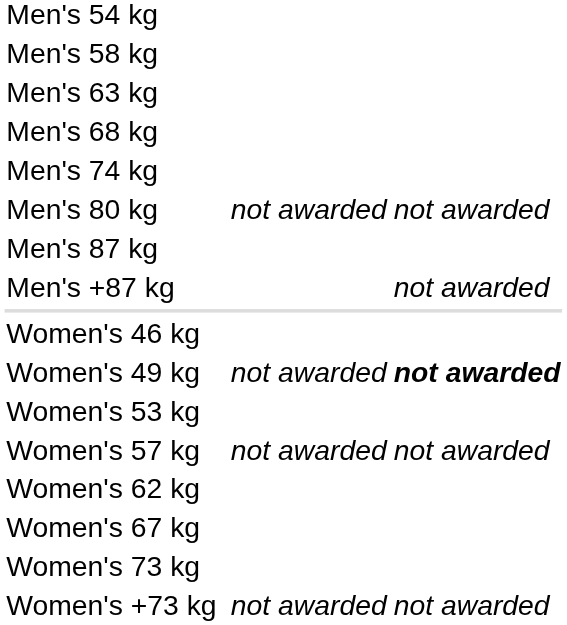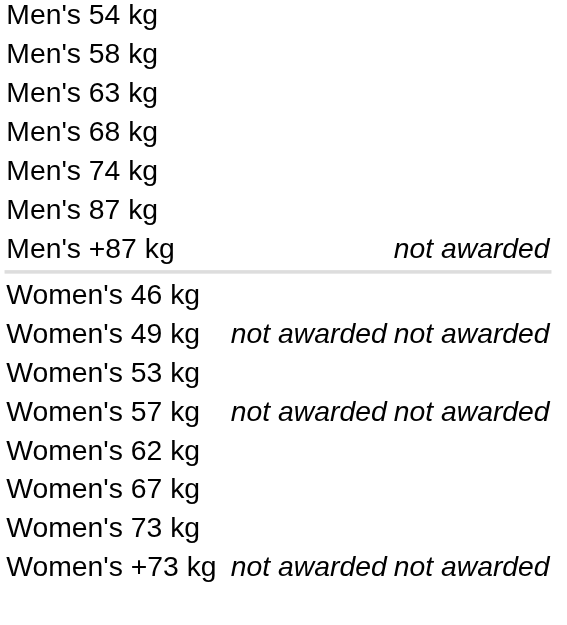 <table>
 <tr>
 <td>Men's 54 kg</td>
 <td></td>
 <td></td>
 <td></td>
 </tr>
 <tr>
 <td>Men's 58 kg</td>
 <td></td>
 <td></td>
 <td></td>
 </tr>
 <tr>
 <td>Men's 63 kg</td>
 <td></td>
 <td></td>
 <td></td>
 </tr>
 <tr>
 <td>Men's 68 kg</td>
 <td></td>
 <td></td>
 <td></td>
 </tr>
 <tr>
 <td>Men's 74 kg</td>
 <td></td>
 <td></td>
 <td></td>
 </tr>
 <tr>
-<td>Men's 80 kg</td>
-<td></td>
-<td><em>not awarded</em></td>
-<td><em>not awarded</em></td>
-</tr>
-<tr>
 <td>Men's 87 kg</td>
 <td></td>
 <td></td>
 <td></td>
 </tr>
 <tr>
 <td>Men's +87 kg</td>
 <td></td>
 <td></td>
 <td><em>not awarded</em></td>
 </tr>
 <tr bgcolor=#dddddd>
 <td colspan=4></td>
 </tr>
 <tr>
 <td>Women's 46 kg</td>
 <td></td>
 <td></td>
 <td></td>
 </tr>
 <tr>
 <td>Women's 49 kg</td>
 <td></td>
 <td><em>not awarded</em></td>
-<td><strong><em>not awarded</em></strong></td>
+<td><em>not awarded</em></td>
 </tr>
 <tr>
 <td>Women's 53 kg</td>
 <td></td>
 <td></td>
 <td nowrap></td>
 </tr>
 <tr>
 <td>Women's 57 kg</td>
 <td nowrap></td>
 <td><em>not awarded</em></td>
 <td><em>not awarded</em></td>
 </tr>
 <tr>
 <td>Women's 62 kg</td>
 <td></td>
 <td nowrap></td>
 <td></td>
 </tr>
 <tr>
 <td>Women's 67 kg</td>
 <td></td>
 <td></td>
 <td></td>
 </tr>
 <tr>
 <td>Women's 73 kg</td>
 <td></td>
 <td></td>
 <td></td>
 </tr>
 <tr>
 <td>Women's +73 kg</td>
 <td></td>
 <td><em>not awarded</em></td>
 <td><em>not awarded</em></td>
 </tr>
 </table>
